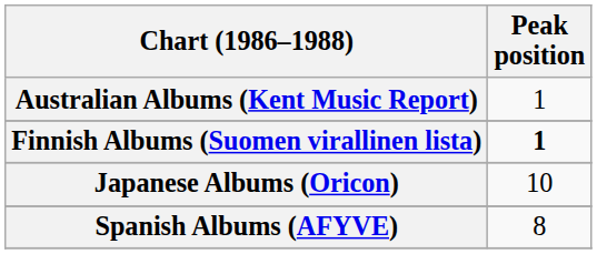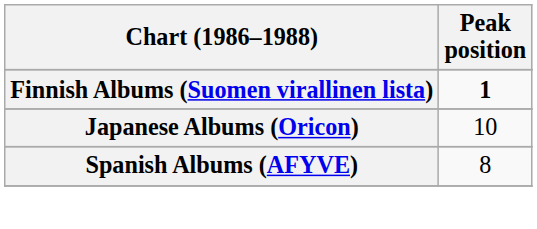 <table class="wikitable sortable plainrowheaders" style="text-align:center">
 <tr>
 <th>Chart (1986–1988)</th>
 <th>Peak<br>position</th>
-</tr>
-<tr>
-<th scope="row">Australian Albums (<a href='#'>Kent Music Report</a>)</th>
-<td>1</td>
 </tr>
 <tr>
 </tr>
 <tr>
 </tr>
 <tr>
 </tr>
 <tr>
 <th scope="row">Finnish Albums (<a href='#'>Suomen virallinen lista</a>)</th>
 <td><strong>1</strong></td>
 </tr>
 <tr>
 </tr>
 <tr>
 </tr>
 <tr>
 <th scope="row">Japanese Albums (<a href='#'>Oricon</a>)</th>
 <td>10</td>
 </tr>
 <tr>
 </tr>
 <tr>
 </tr>
 <tr>
 <th scope="row">Spanish Albums (<a href='#'>AFYVE</a>)</th>
 <td align="center">8</td>
 </tr>
 <tr>
 </tr>
 <tr>
 </tr>
 <tr>
 </tr>
 <tr>
 </tr>
 </table>
